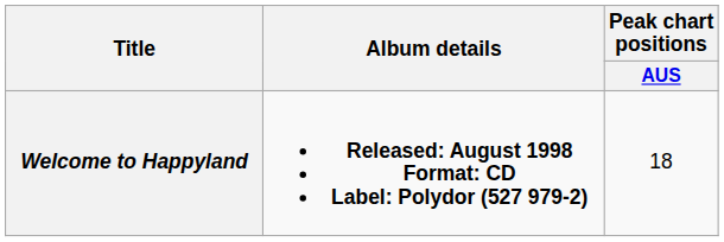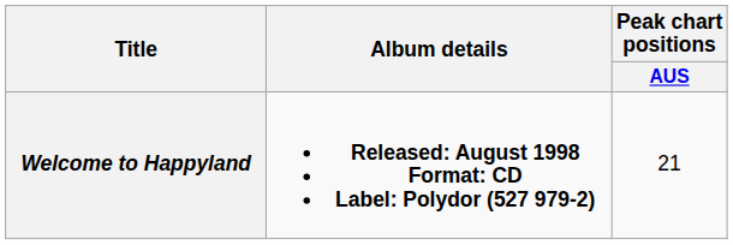 <table class="wikitable plainrowheaders" style="text-align:center;" border="1">
 <tr>
 <th scope="col" rowspan="2" style="width:12em;">Title</th>
 <th scope="col" rowspan="2" style="width:16em;">Album details</th>
 <th scope="col" colspan="1">Peak chart<br>positions</th>
 </tr>
 <tr>
 <th scope="col" style="font-size:90%"><a href='#'>AUS</a><br></th>
 </tr>
 <tr>
 <th scope="row"><em>Welcome to Happyland</em></th>
 <td><strong><br><ul><li>Released: August 1998</li><li>Format: CD</li><li>Label: Polydor (527 979-2)</li></ul></strong></td>
-<td>18</td>
+<td>21</td>
 </tr>
 </table>
